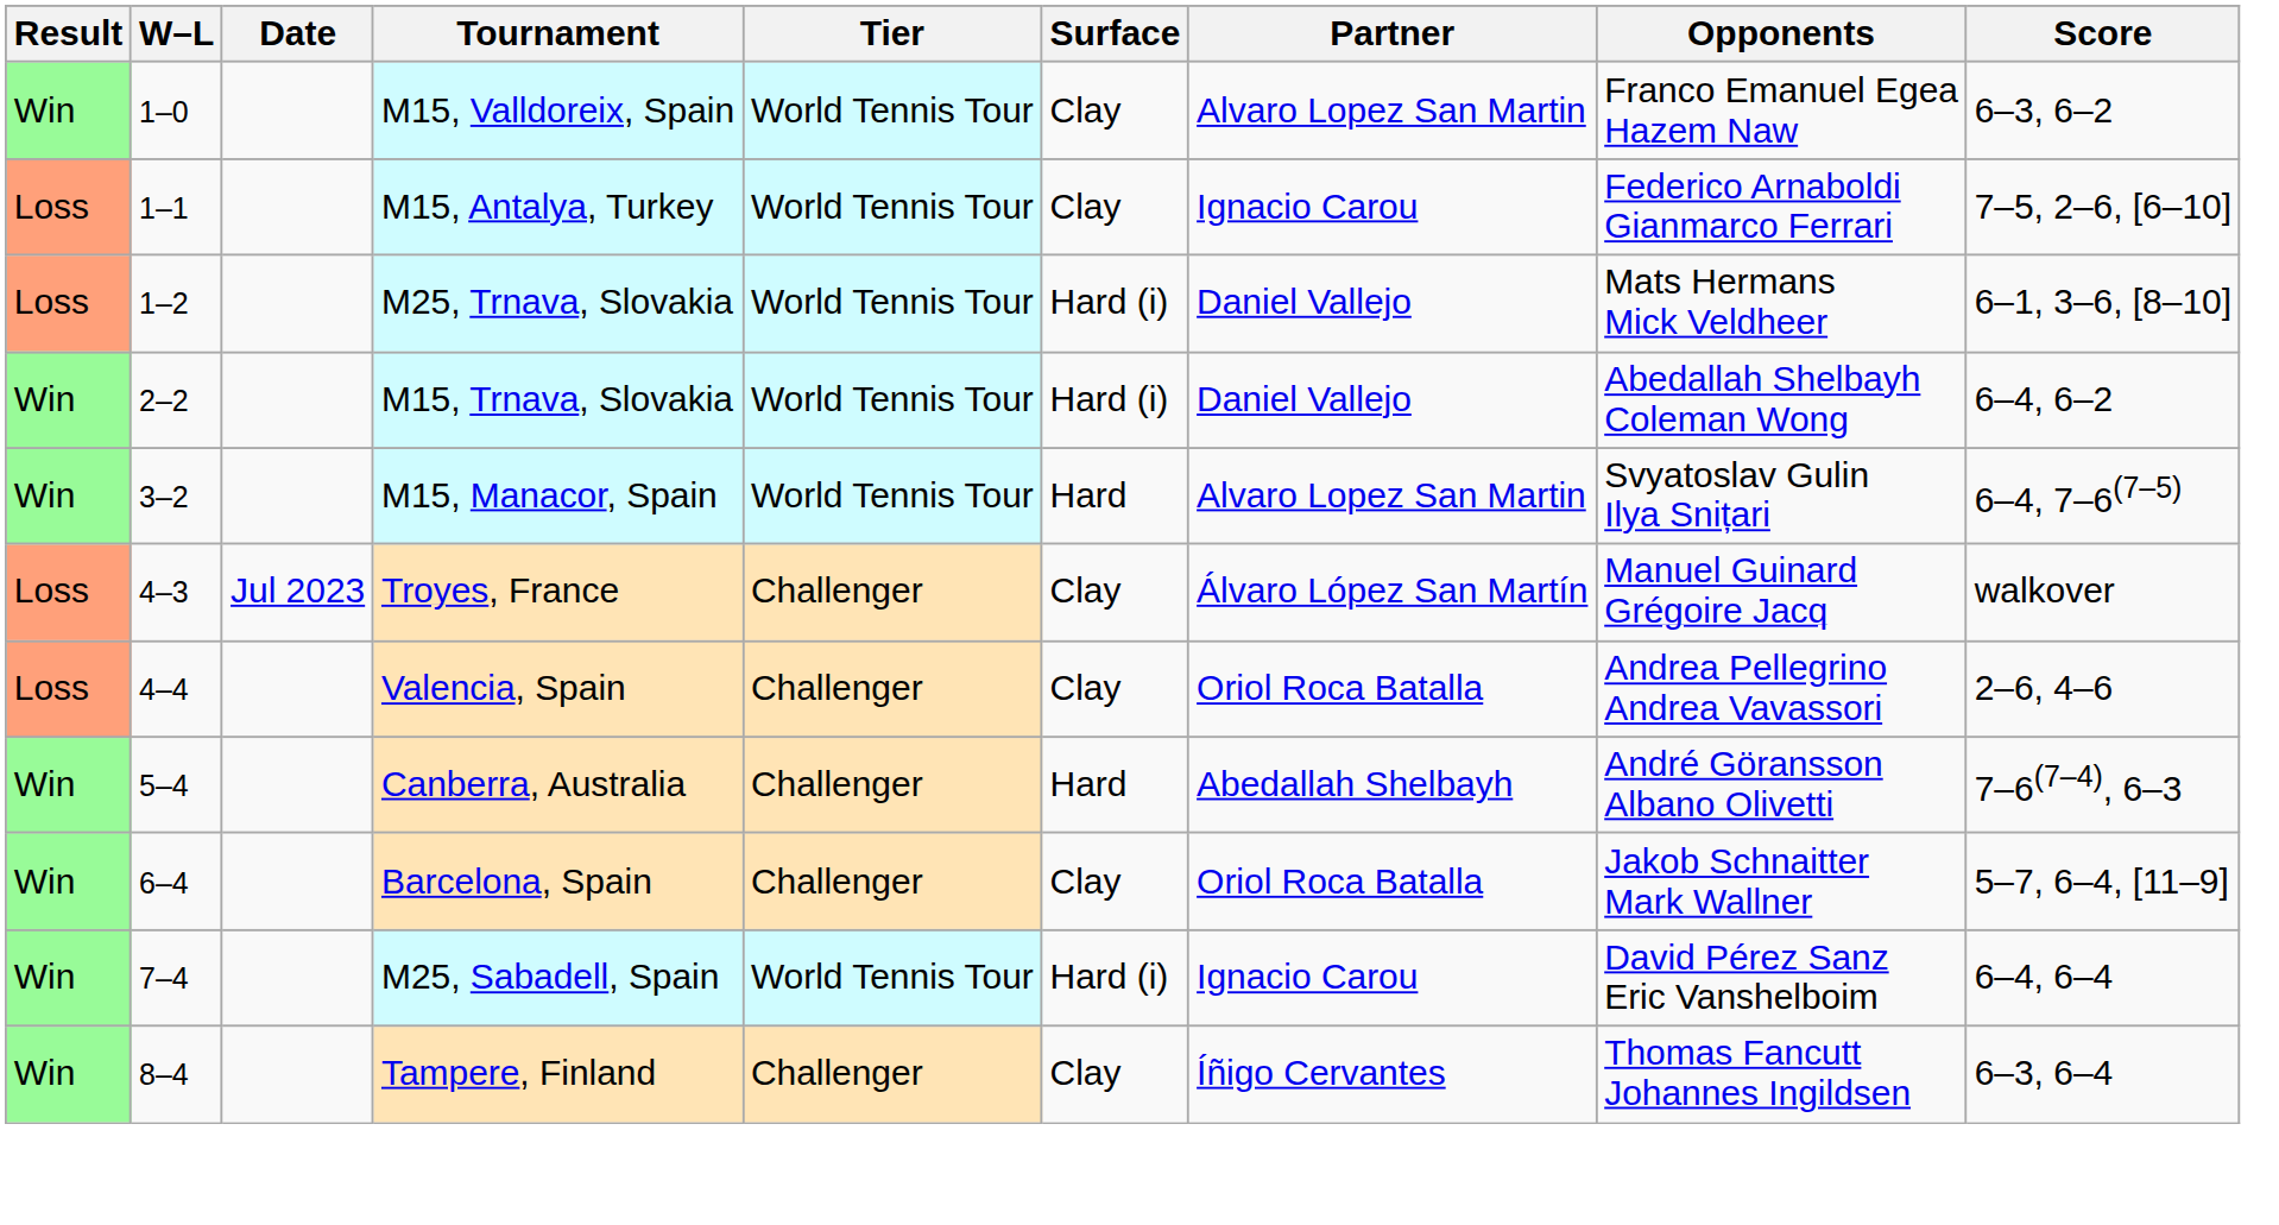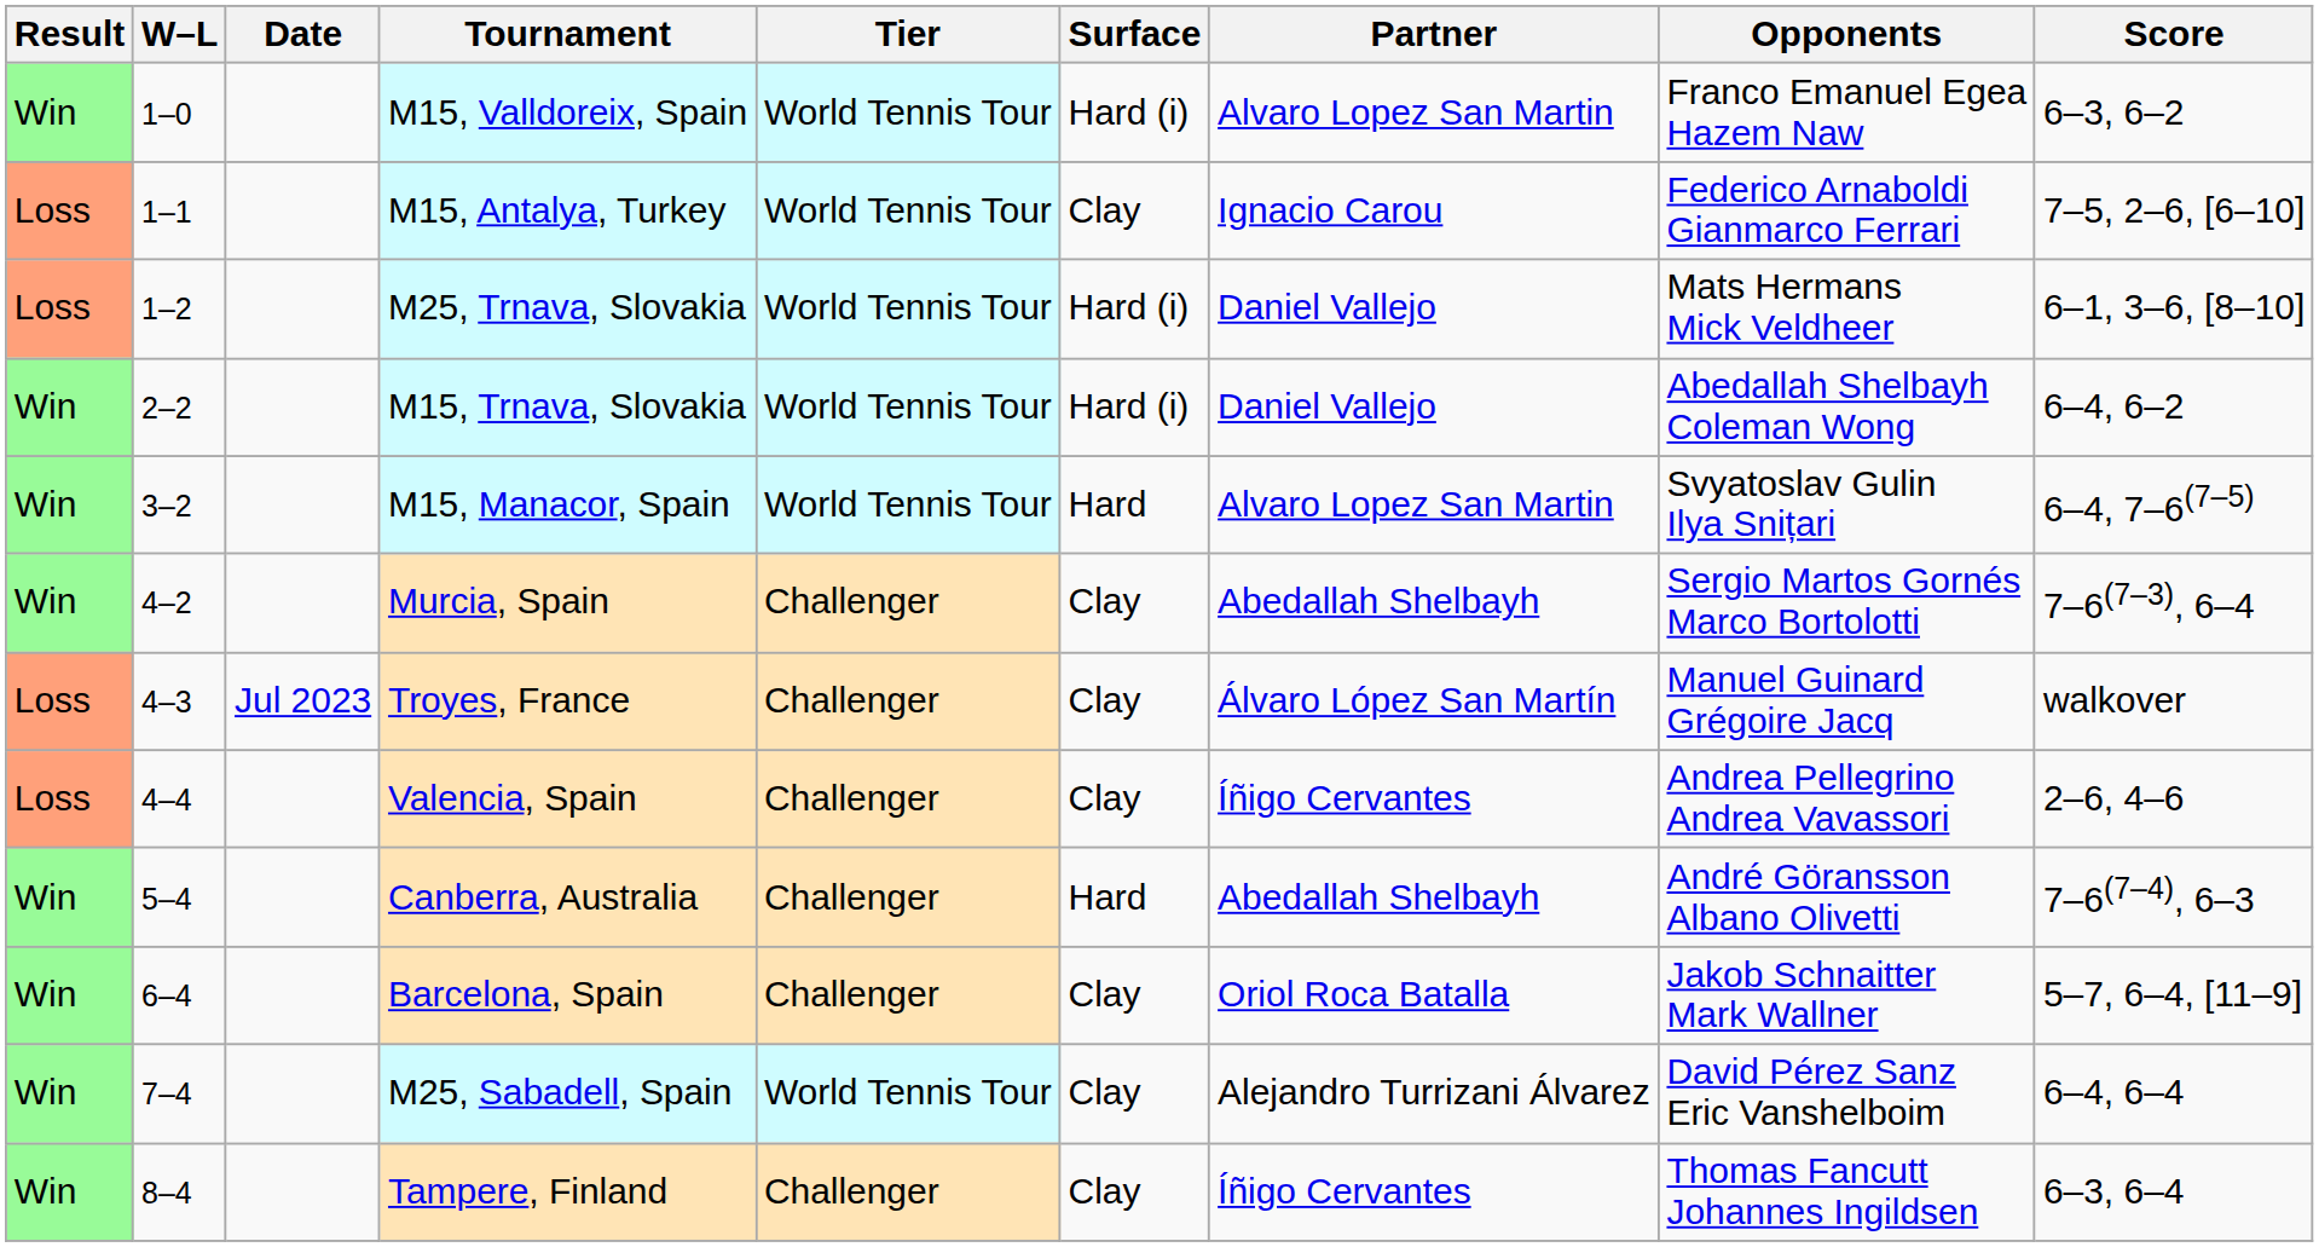 <table class="sortable wikitable">
 <tr>
 <th>Result</th>
 <th class="unsortable">W–L</th>
 <th>Date</th>
 <th>Tournament</th>
 <th>Tier</th>
 <th>Surface</th>
 <th>Partner</th>
 <th>Opponents</th>
 <th class="unsortable">Score</th>
 </tr>
 <tr>
 <td style="background:#98fb98;">Win</td>
 <td><small>1–0</small></td>
 <td></td>
 <td style="background:#cffcff;">M15, <a href='#'>Valldoreix</a>, Spain</td>
 <td style="background:#cffcff;">World Tennis Tour</td>
-<td>Clay</td>
+<td>Hard (i)</td>
 <td> <a href='#'>Alvaro Lopez San Martin</a></td>
 <td> Franco Emanuel Egea <br>  <a href='#'>Hazem Naw</a></td>
 <td>6–3, 6–2</td>
 </tr>
 <tr>
 <td style="background:#ffa07a;">Loss</td>
 <td><small>1–1</small></td>
 <td></td>
 <td style="background:#cffcff;">M15, <a href='#'>Antalya</a>, Turkey</td>
 <td style="background:#cffcff;">World Tennis Tour</td>
 <td>Clay</td>
 <td> <a href='#'>Ignacio Carou</a></td>
 <td> <a href='#'>Federico Arnaboldi</a> <br>  <a href='#'>Gianmarco Ferrari</a></td>
 <td>7–5, 2–6, [6–10]</td>
 </tr>
 <tr>
 <td style="background:#ffa07a;">Loss</td>
 <td><small>1–2</small></td>
 <td></td>
 <td style="background:#cffcff;">M25, <a href='#'>Trnava</a>, Slovakia</td>
 <td style="background:#cffcff;">World Tennis Tour</td>
 <td>Hard (i)</td>
 <td> <a href='#'>Daniel Vallejo</a></td>
 <td> Mats Hermans <br>  <a href='#'>Mick Veldheer</a></td>
 <td>6–1, 3–6, [8–10]</td>
 </tr>
 <tr>
 <td style="background:#98fb98;">Win</td>
 <td><small>2–2</small></td>
 <td></td>
 <td style="background:#cffcff;">M15, <a href='#'>Trnava</a>, Slovakia</td>
 <td style="background:#cffcff;">World Tennis Tour</td>
 <td>Hard (i)</td>
 <td> <a href='#'>Daniel Vallejo</a></td>
 <td> <a href='#'>Abedallah Shelbayh</a> <br>  <a href='#'>Coleman Wong</a></td>
 <td>6–4, 6–2</td>
 </tr>
 <tr>
 <td style="background:#98fb98;">Win</td>
 <td><small>3–2</small></td>
 <td></td>
 <td style="background:#cffcff;">M15, <a href='#'>Manacor</a>, Spain</td>
 <td style="background:#cffcff;">World Tennis Tour</td>
 <td>Hard</td>
 <td> <a href='#'>Alvaro Lopez San Martin</a></td>
 <td> Svyatoslav Gulin <br>  <a href='#'>Ilya Snițari</a></td>
 <td>6–4, 7–6<sup>(7–5)</sup></td>
 </tr>
 <tr>
+<td bgcolor=98FB98>Win</td>
+<td><small>4–2</small></td>
+<td><a href='#'></a></td>
+<td style="background:moccasin;"><a href='#'>Murcia</a>, Spain</td>
+<td style="background:moccasin;">Challenger</td>
+<td>Clay</td>
+<td> <a href='#'>Abedallah Shelbayh</a></td>
+<td> <a href='#'>Sergio Martos Gornés</a><br> <a href='#'>Marco Bortolotti</a></td>
+<td>7–6<sup>(7–3)</sup>, 6–4</td>
+</tr>
+<tr>
 <td style="background:#ffa07a;">Loss</td>
 <td><small>4–3</small></td>
 <td><a href='#'>Jul 2023</a></td>
 <td style="background:moccasin;"><a href='#'>Troyes</a>, France</td>
 <td style="background:moccasin;">Challenger</td>
 <td>Clay</td>
 <td> <a href='#'>Álvaro López San Martín</a></td>
 <td> <a href='#'>Manuel Guinard</a><br> <a href='#'>Grégoire Jacq</a></td>
 <td>walkover</td>
 </tr>
 <tr>
 <td style="background:#ffa07a;">Loss</td>
 <td><small>4–4</small></td>
 <td><a href='#'></a></td>
 <td style="background:moccasin;"><a href='#'>Valencia</a>, Spain</td>
 <td style="background:moccasin;">Challenger</td>
 <td>Clay</td>
-<td> <a href='#'>Oriol Roca Batalla</a></td>
+<td> <a href='#'>Íñigo Cervantes</a></td>
 <td> <a href='#'>Andrea Pellegrino</a><br> <a href='#'>Andrea Vavassori</a></td>
 <td>2–6, 4–6</td>
 </tr>
 <tr>
 <td bgcolor="98FB98">Win</td>
 <td><small>5–4</small></td>
 <td><a href='#'></a></td>
 <td style="background:moccasin;"><a href='#'>Canberra</a>, Australia</td>
 <td style="background:moccasin;">Challenger</td>
 <td>Hard</td>
 <td> <a href='#'>Abedallah Shelbayh</a></td>
 <td> <a href='#'>André Göransson</a><br> <a href='#'>Albano Olivetti</a></td>
 <td>7–6<sup>(7–4)</sup>, 6–3</td>
 </tr>
 <tr>
 <td bgcolor="98FB98">Win</td>
 <td><small>6–4</small></td>
 <td><a href='#'></a></td>
 <td style="background:moccasin;"><a href='#'>Barcelona</a>, Spain</td>
 <td style="background:moccasin;">Challenger</td>
 <td>Clay</td>
 <td> <a href='#'>Oriol Roca Batalla</a></td>
 <td> <a href='#'>Jakob Schnaitter</a><br> <a href='#'>Mark Wallner</a></td>
 <td>5–7, 6–4, [11–9]</td>
 </tr>
 <tr>
 <td style="background:#98fb98;">Win</td>
 <td><small>7–4</small></td>
 <td></td>
 <td style="background:#cffcff;">M25, <a href='#'>Sabadell</a>, Spain</td>
 <td style="background:#cffcff;">World Tennis Tour</td>
-<td>Hard (i)</td>
-<td> <a href='#'>Ignacio Carou</a></td>
+<td>Clay</td>
+<td> Alejandro Turrizani Álvarez</td>
 <td> <a href='#'>David Pérez Sanz</a> <br>  Eric Vanshelboim</td>
 <td>6–4, 6–4</td>
 </tr>
 <tr>
 <td bgcolor="98FB98">Win</td>
 <td><small>8–4</small></td>
 <td><a href='#'></a></td>
 <td style="background:moccasin;"><a href='#'>Tampere</a>, Finland</td>
 <td style="background:moccasin;">Challenger</td>
 <td>Clay</td>
 <td> <a href='#'>Íñigo Cervantes</a></td>
 <td> <a href='#'>Thomas Fancutt</a><br> <a href='#'>Johannes Ingildsen</a></td>
 <td>6–3, 6–4</td>
 </tr>
 </table>
